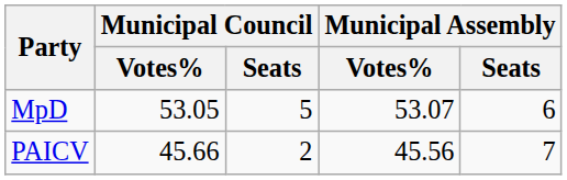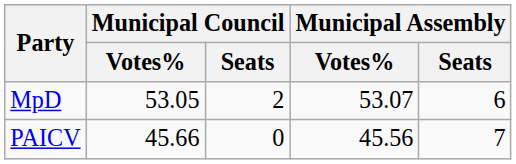 <table class="wikitable sortable" style=text-align:right>
 <tr>
 <th rowspan=2>Party</th>
 <th colspan=2>Municipal Council</th>
 <th colspan=2>Municipal Assembly</th>
 </tr>
 <tr>
 <th>Votes%</th>
 <th>Seats</th>
 <th>Votes%</th>
 <th>Seats</th>
 </tr>
 <tr>
 <td align=left><a href='#'>MpD</a></td>
 <td>53.05</td>
-<td>5</td>
+<td>2</td>
 <td>53.07</td>
 <td>6</td>
 </tr>
 <tr>
 <td align=left><a href='#'>PAICV</a></td>
 <td>45.66</td>
-<td>2</td>
+<td>0</td>
 <td>45.56</td>
 <td>7</td>
 </tr>
 </table>
